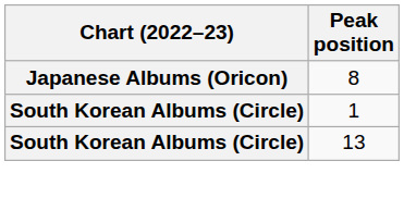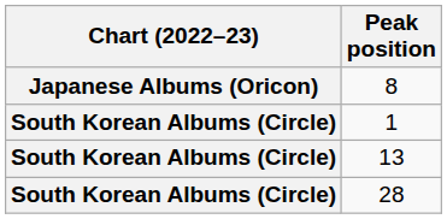 <table class="wikitable sortable plainrowheaders" style="text-align:center">
 <tr>
 <th scope="col">Chart (2022–23)</th>
 <th scope="col">Peak<br>position</th>
 </tr>
 <tr>
 <th scope="row">Japanese Albums (Oricon)</th>
 <td>8</td>
 </tr>
 <tr>
 <th scope="row">South Korean Albums (Circle)</th>
 <td>1</td>
 </tr>
 <tr>
 <th scope="row">South Korean Albums (Circle)<br></th>
 <td>13</td>
 </tr>
+<tr>
+<th scope="row">South Korean Albums (Circle)<br></th>
+<td>28</td>
+</tr>
 </table>
